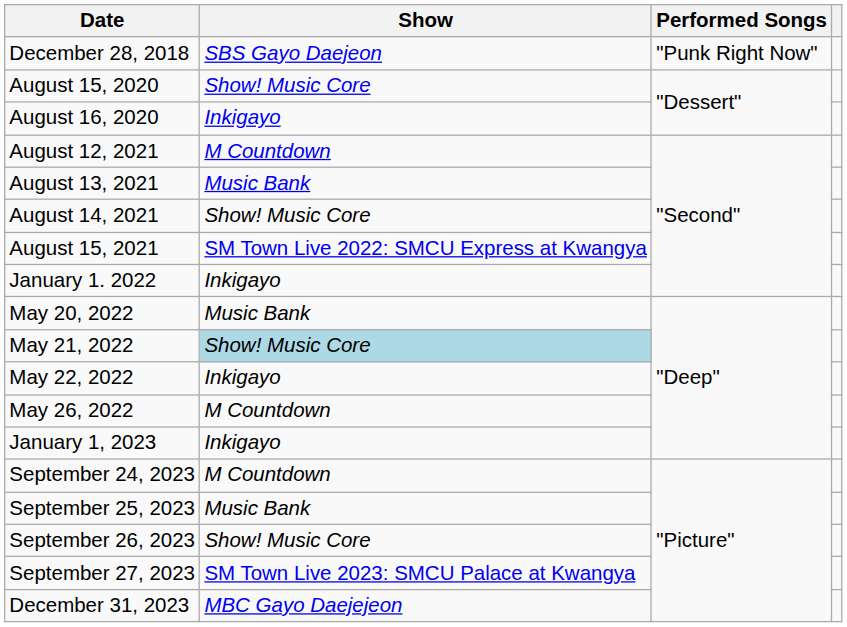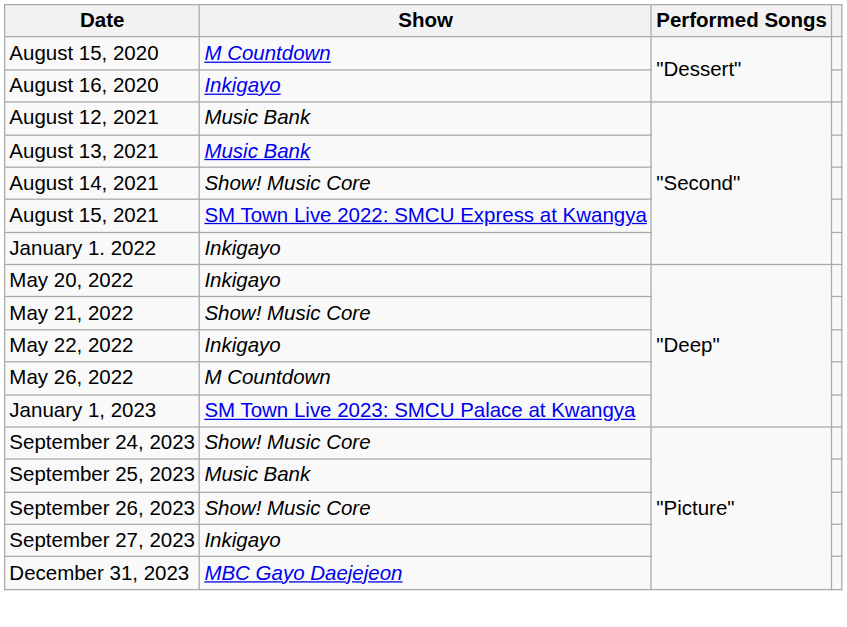 <table class="wikitable">
 <tr>
 <th>Date</th>
 <th>Show</th>
 <th>Performed Songs</th>
 <th scope="col" class="unsortable"></th>
 </tr>
 <tr>
-<td>December 28, 2018</td>
-<td><em><a href='#'>SBS Gayo Daejeon</a></em></td>
-<td>"Punk Right Now"</td>
-<td></td>
-</tr>
-<tr>
 <td>August 15, 2020</td>
-<td><em><a href='#'>Show! Music Core</a></em></td>
+<td><em><a href='#'>M Countdown</a></em></td>
 <td rowspan="2">"Dessert"</td>
 <td></td>
 </tr>
 <tr>
 <td>August 16, 2020</td>
 <td><em><a href='#'>Inkigayo</a></em></td>
 <td></td>
 </tr>
 <tr>
 <td>August 12, 2021</td>
-<td><em><a href='#'>M Countdown</a></em></td>
+<td><em>Music Bank</em></td>
 <td rowspan="5">"Second"</td>
 <td></td>
 </tr>
 <tr>
 <td>August 13, 2021</td>
 <td><em><a href='#'>Music Bank</a></em></td>
 <td></td>
 </tr>
 <tr>
 <td>August 14, 2021</td>
 <td><em>Show! Music Core</em></td>
 <td></td>
 </tr>
 <tr>
 <td>August 15, 2021</td>
 <td><a href='#'>SM Town Live 2022: SMCU Express at Kwangya</a></td>
 <td></td>
 </tr>
 <tr>
 <td>January 1. 2022</td>
 <td><em>Inkigayo</em></td>
 <td></td>
 </tr>
 <tr>
 <td>May 20, 2022</td>
-<td><em>Music Bank</em></td>
+<td><em>Inkigayo</em></td>
 <td rowspan="5">"Deep"</td>
 <td></td>
 </tr>
 <tr>
 <td>May 21, 2022</td>
-<td style="background: lightblue;"><em>Show! Music Core</em></td>
+<td><em>Show! Music Core</em></td>
 <td></td>
 </tr>
 <tr>
 <td>May 22, 2022</td>
 <td><em>Inkigayo</em></td>
 <td></td>
 </tr>
 <tr>
 <td>May 26, 2022</td>
 <td><em>M Countdown</em></td>
 <td></td>
 </tr>
 <tr>
 <td>January 1, 2023</td>
-<td><em>Inkigayo</em></td>
+<td><a href='#'>SM Town Live 2023: SMCU Palace at Kwangya</a></td>
 <td></td>
 </tr>
 <tr>
 <td>September 24, 2023</td>
-<td><em>M Countdown</em></td>
+<td><em>Show! Music Core</em></td>
 <td rowspan="5">"Picture"</td>
 <td></td>
 </tr>
 <tr>
 <td>September 25, 2023</td>
 <td><em>Music Bank</em></td>
 <td></td>
 </tr>
 <tr>
 <td>September 26, 2023</td>
 <td><em>Show! Music Core</em></td>
 <td></td>
 </tr>
 <tr>
 <td>September 27, 2023</td>
-<td><a href='#'>SM Town Live 2023: SMCU Palace at Kwangya</a></td>
+<td><em>Inkigayo</em></td>
 <td></td>
 </tr>
 <tr>
 <td>December 31, 2023</td>
 <td><em><a href='#'>MBC Gayo Daejejeon</a></em></td>
 <td></td>
 </tr>
 </table>
